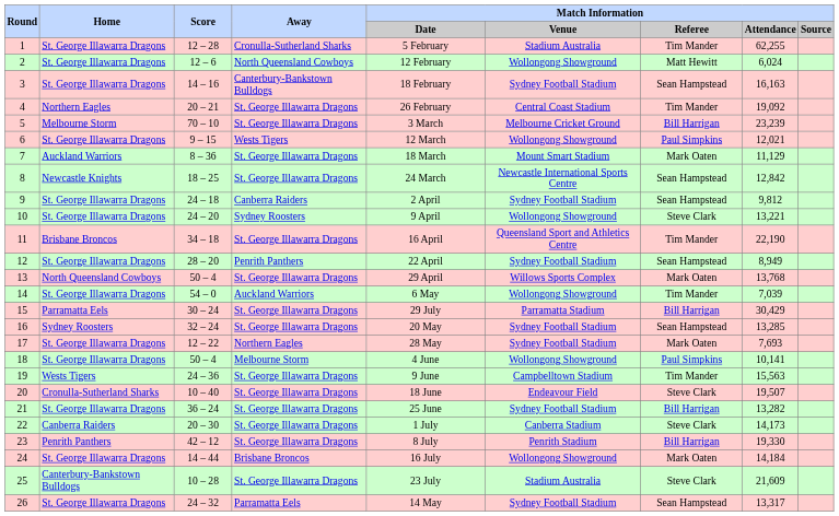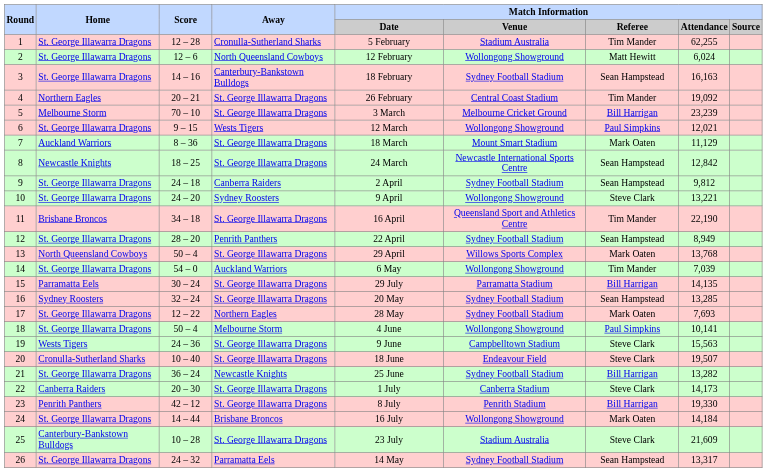 <table border="1" cellpadding="3" cellspacing="0" width="100%" style="border-collapse:collapse; text-align:center;">
 <tr bgcolor=#C1D8FF>
 <th rowspan="2" width="1%">Round</th>
 <th rowspan="2" width="19%">Home</th>
 <th rowspan="2" width="8%">Score</th>
 <th rowspan="2" width="19%">Away</th>
 <th colspan="6">Match Information</th>
 </tr>
 <tr bgcolor="#CCCCCC">
 <th width="17%">Date</th>
 <th width="22%">Venue</th>
 <th width="50%">Referee</th>
 <th width="7%">Attendance</th>
 <td><strong>Source</strong></td>
 </tr>
 <tr style="text-align:center; background:#FFCFCF;">
 <td>1</td>
 <td align="left"> <a href='#'>St. George Illawarra Dragons</a></td>
 <td>12 – 28</td>
 <td align="left"> <a href='#'>Cronulla-Sutherland Sharks</a></td>
 <td>5 February</td>
 <td><a href='#'>Stadium Australia</a></td>
 <td>Tim Mander</td>
 <td>62,255</td>
 <td></td>
 </tr>
 <tr style="text-align:center; background:#cfc;">
 <td>2</td>
 <td align="left"> <a href='#'>St. George Illawarra Dragons</a></td>
 <td>12 – 6</td>
 <td align="left"> <a href='#'>North Queensland Cowboys</a></td>
 <td>12 February</td>
 <td><a href='#'>Wollongong Showground</a></td>
 <td>Matt Hewitt</td>
 <td>6,024</td>
 <td></td>
 </tr>
 <tr style="text-align:center; background:#FFCFCF;">
 <td>3</td>
 <td align="left"> <a href='#'>St. George Illawarra Dragons</a></td>
 <td>14 – 16</td>
 <td align="left"> <a href='#'>Canterbury-Bankstown Bulldogs</a></td>
 <td>18 February</td>
 <td><a href='#'>Sydney Football Stadium</a></td>
 <td>Sean Hampstead</td>
 <td>16,163</td>
 <td></td>
 </tr>
 <tr style="text-align:center; background:#FFCFCF;">
 <td>4</td>
 <td align="left"> <a href='#'>Northern Eagles</a></td>
 <td>20 – 21</td>
 <td align="left"> <a href='#'>St. George Illawarra Dragons</a></td>
 <td>26 February</td>
 <td><a href='#'>Central Coast Stadium</a></td>
 <td>Tim Mander</td>
 <td>19,092</td>
 <td></td>
 </tr>
 <tr style="text-align:center; background:#FFCFCF;">
 <td>5</td>
 <td align="left"> <a href='#'>Melbourne Storm</a></td>
 <td>70 – 10</td>
 <td align="left"> <a href='#'>St. George Illawarra Dragons</a></td>
 <td>3 March</td>
 <td><a href='#'>Melbourne Cricket Ground</a></td>
 <td><a href='#'>Bill Harrigan</a></td>
 <td>23,239</td>
 <td></td>
 </tr>
 <tr style="text-align:center; background:#FFCFCF;">
 <td>6</td>
 <td align="left"> <a href='#'>St. George Illawarra Dragons</a></td>
 <td>9 – 15</td>
 <td align="left"> <a href='#'>Wests Tigers</a></td>
 <td>12 March</td>
 <td><a href='#'>Wollongong Showground</a></td>
 <td><a href='#'>Paul Simpkins</a></td>
 <td>12,021</td>
 <td></td>
 </tr>
 <tr style="text-align:center; background:#cfc;">
 <td>7</td>
 <td align="left"> <a href='#'>Auckland Warriors</a></td>
 <td>8 – 36</td>
 <td align="left"> <a href='#'>St. George Illawarra Dragons</a></td>
 <td>18 March</td>
 <td><a href='#'>Mount Smart Stadium</a></td>
 <td>Mark Oaten</td>
 <td>11,129</td>
 <td></td>
 </tr>
 <tr style="text-align:center; background:#cfc;">
 <td>8</td>
 <td align="left"> <a href='#'>Newcastle Knights</a></td>
 <td>18 – 25</td>
 <td align="left"> <a href='#'>St. George Illawarra Dragons</a></td>
 <td>24 March</td>
 <td><a href='#'>Newcastle International Sports Centre</a></td>
 <td>Sean Hampstead</td>
 <td>12,842</td>
 <td></td>
 </tr>
 <tr style="text-align:center; background:#cfc;">
 <td>9</td>
 <td align="left"> <a href='#'>St. George Illawarra Dragons</a></td>
 <td>24 – 18</td>
 <td align="left"> <a href='#'>Canberra Raiders</a></td>
 <td>2 April</td>
 <td><a href='#'>Sydney Football Stadium</a></td>
 <td>Sean Hampstead</td>
 <td>9,812</td>
 <td></td>
 </tr>
 <tr style="text-align:center; background:#cfc;">
 <td>10</td>
 <td align="left"> <a href='#'>St. George Illawarra Dragons</a></td>
 <td>24 – 20</td>
 <td align="left"> <a href='#'>Sydney Roosters</a></td>
 <td>9 April</td>
 <td><a href='#'>Wollongong Showground</a></td>
 <td>Steve Clark</td>
 <td>13,221</td>
 <td></td>
 </tr>
 <tr style="text-align:center; background:#FFCFCF;">
 <td>11</td>
 <td align="left"> <a href='#'>Brisbane Broncos</a></td>
 <td>34 – 18</td>
 <td align="left"> <a href='#'>St. George Illawarra Dragons</a></td>
 <td>16 April</td>
 <td><a href='#'>Queensland Sport and Athletics Centre</a></td>
 <td>Tim Mander</td>
 <td>22,190</td>
 <td></td>
 </tr>
 <tr style="text-align:center; background:#cfc;">
 <td>12</td>
 <td align="left"> <a href='#'>St. George Illawarra Dragons</a></td>
 <td>28 – 20</td>
 <td align="left"> <a href='#'>Penrith Panthers</a></td>
 <td>22 April</td>
 <td><a href='#'>Sydney Football Stadium</a></td>
 <td>Sean Hampstead</td>
 <td>8,949</td>
 <td></td>
 </tr>
 <tr style="text-align:center; background:#FFCFCF;">
 <td>13</td>
 <td align="left"> <a href='#'>North Queensland Cowboys</a></td>
 <td>50 – 4</td>
 <td align="left"> <a href='#'>St. George Illawarra Dragons</a></td>
 <td>29 April</td>
 <td><a href='#'>Willows Sports Complex</a></td>
 <td>Mark Oaten</td>
 <td>13,768</td>
 <td></td>
 </tr>
 <tr style="text-align:center; background:#cfc;">
 <td>14</td>
 <td align="left"> <a href='#'>St. George Illawarra Dragons</a></td>
 <td>54 – 0</td>
 <td align="left"> <a href='#'>Auckland Warriors</a></td>
 <td>6 May</td>
 <td><a href='#'>Wollongong Showground</a></td>
 <td>Tim Mander</td>
 <td>7,039</td>
 <td></td>
 </tr>
 <tr style="text-align:center; background:#FFCFCF;">
 <td>15</td>
 <td align="left"> <a href='#'>Parramatta Eels</a></td>
 <td>30 – 24</td>
 <td align="left"> <a href='#'>St. George Illawarra Dragons</a></td>
 <td>29 July</td>
 <td><a href='#'>Parramatta Stadium</a></td>
 <td><a href='#'>Bill Harrigan</a></td>
-<td>30,429</td>
+<td>14,135</td>
 <td></td>
 </tr>
 <tr style="text-align:center; background:#FFCFCF;">
 <td>16</td>
 <td align="left"> <a href='#'>Sydney Roosters</a></td>
 <td>32 – 24</td>
 <td align="left"> <a href='#'>St. George Illawarra Dragons</a></td>
 <td>20 May</td>
 <td><a href='#'>Sydney Football Stadium</a></td>
 <td>Sean Hampstead</td>
 <td>13,285</td>
 <td></td>
 </tr>
 <tr style="text-align:center; background:#FFCFCF;">
 <td>17</td>
 <td align="left"> <a href='#'>St. George Illawarra Dragons</a></td>
 <td>12 – 22</td>
 <td align="left"> <a href='#'>Northern Eagles</a></td>
 <td>28 May</td>
 <td><a href='#'>Sydney Football Stadium</a></td>
 <td>Mark Oaten</td>
 <td>7,693</td>
 <td></td>
 </tr>
 <tr style="text-align:center; background:#cfc;">
 <td>18</td>
 <td align="left"> <a href='#'>St. George Illawarra Dragons</a></td>
 <td>50 – 4</td>
 <td align="left"> <a href='#'>Melbourne Storm</a></td>
 <td>4 June</td>
 <td><a href='#'>Wollongong Showground</a></td>
 <td><a href='#'>Paul Simpkins</a></td>
 <td>10,141</td>
 <td></td>
 </tr>
 <tr style="text-align:center; background:#cfc;">
 <td>19</td>
 <td align="left"> <a href='#'>Wests Tigers</a></td>
 <td>24 – 36</td>
 <td align="left"> <a href='#'>St. George Illawarra Dragons</a></td>
 <td>9 June</td>
 <td><a href='#'>Campbelltown Stadium</a></td>
-<td>Tim Mander</td>
+<td>Steve Clark</td>
 <td>15,563</td>
 <td></td>
 </tr>
 <tr style="text-align:center; background:#FFCFCF;">
 <td>20</td>
 <td align="left"> <a href='#'>Cronulla-Sutherland Sharks</a></td>
 <td>10 – 40</td>
 <td align="left"> <a href='#'>St. George Illawarra Dragons</a></td>
 <td>18 June</td>
 <td><a href='#'>Endeavour Field</a></td>
 <td>Steve Clark</td>
 <td>19,507</td>
 <td></td>
 </tr>
 <tr style="text-align:center; background:#cfc;">
 <td>21</td>
 <td align="left"> <a href='#'>St. George Illawarra Dragons</a></td>
 <td>36 – 24</td>
-<td align="left"> <a href='#'>St. George Illawarra Dragons</a></td>
+<td align="left"> <a href='#'>Newcastle Knights</a></td>
 <td>25 June</td>
 <td><a href='#'>Sydney Football Stadium</a></td>
 <td><a href='#'>Bill Harrigan</a></td>
 <td>13,282</td>
 <td></td>
 </tr>
 <tr style="text-align:center; background:#cfc;">
 <td>22</td>
 <td align="left"> <a href='#'>Canberra Raiders</a></td>
 <td>20 – 30</td>
 <td align="left"> <a href='#'>St. George Illawarra Dragons</a></td>
 <td>1 July</td>
 <td><a href='#'>Canberra Stadium</a></td>
 <td>Steve Clark</td>
 <td>14,173</td>
 <td></td>
 </tr>
 <tr style="text-align:center; background:#FFCFCF;">
 <td>23</td>
 <td align="left"> <a href='#'>Penrith Panthers</a></td>
 <td>42 – 12</td>
 <td align="left"> <a href='#'>St. George Illawarra Dragons</a></td>
 <td>8 July</td>
 <td><a href='#'>Penrith Stadium</a></td>
 <td><a href='#'>Bill Harrigan</a></td>
 <td>19,330</td>
 <td></td>
 </tr>
 <tr style="text-align:center; background:#FFCFCF;">
 <td>24</td>
 <td align="left"> <a href='#'>St. George Illawarra Dragons</a></td>
 <td>14 – 44</td>
 <td align="left"> <a href='#'>Brisbane Broncos</a></td>
 <td>16 July</td>
 <td><a href='#'>Wollongong Showground</a></td>
 <td>Mark Oaten</td>
 <td>14,184</td>
 <td></td>
 </tr>
 <tr style="text-align:center; background:#cfc;">
 <td>25</td>
 <td align="left"> <a href='#'>Canterbury-Bankstown Bulldogs</a></td>
 <td>10 – 28</td>
 <td align="left"> <a href='#'>St. George Illawarra Dragons</a></td>
 <td>23 July</td>
 <td><a href='#'>Stadium Australia</a></td>
 <td>Steve Clark</td>
 <td>21,609</td>
 <td></td>
 </tr>
 <tr style="text-align:center; background:#FFCFCF;">
 <td>26</td>
 <td align="left"> <a href='#'>St. George Illawarra Dragons</a></td>
 <td>24 – 32</td>
 <td align="left"> <a href='#'>Parramatta Eels</a></td>
 <td>14 May</td>
 <td><a href='#'>Sydney Football Stadium</a></td>
 <td>Sean Hampstead</td>
 <td>13,317</td>
 <td></td>
 </tr>
 </table>
